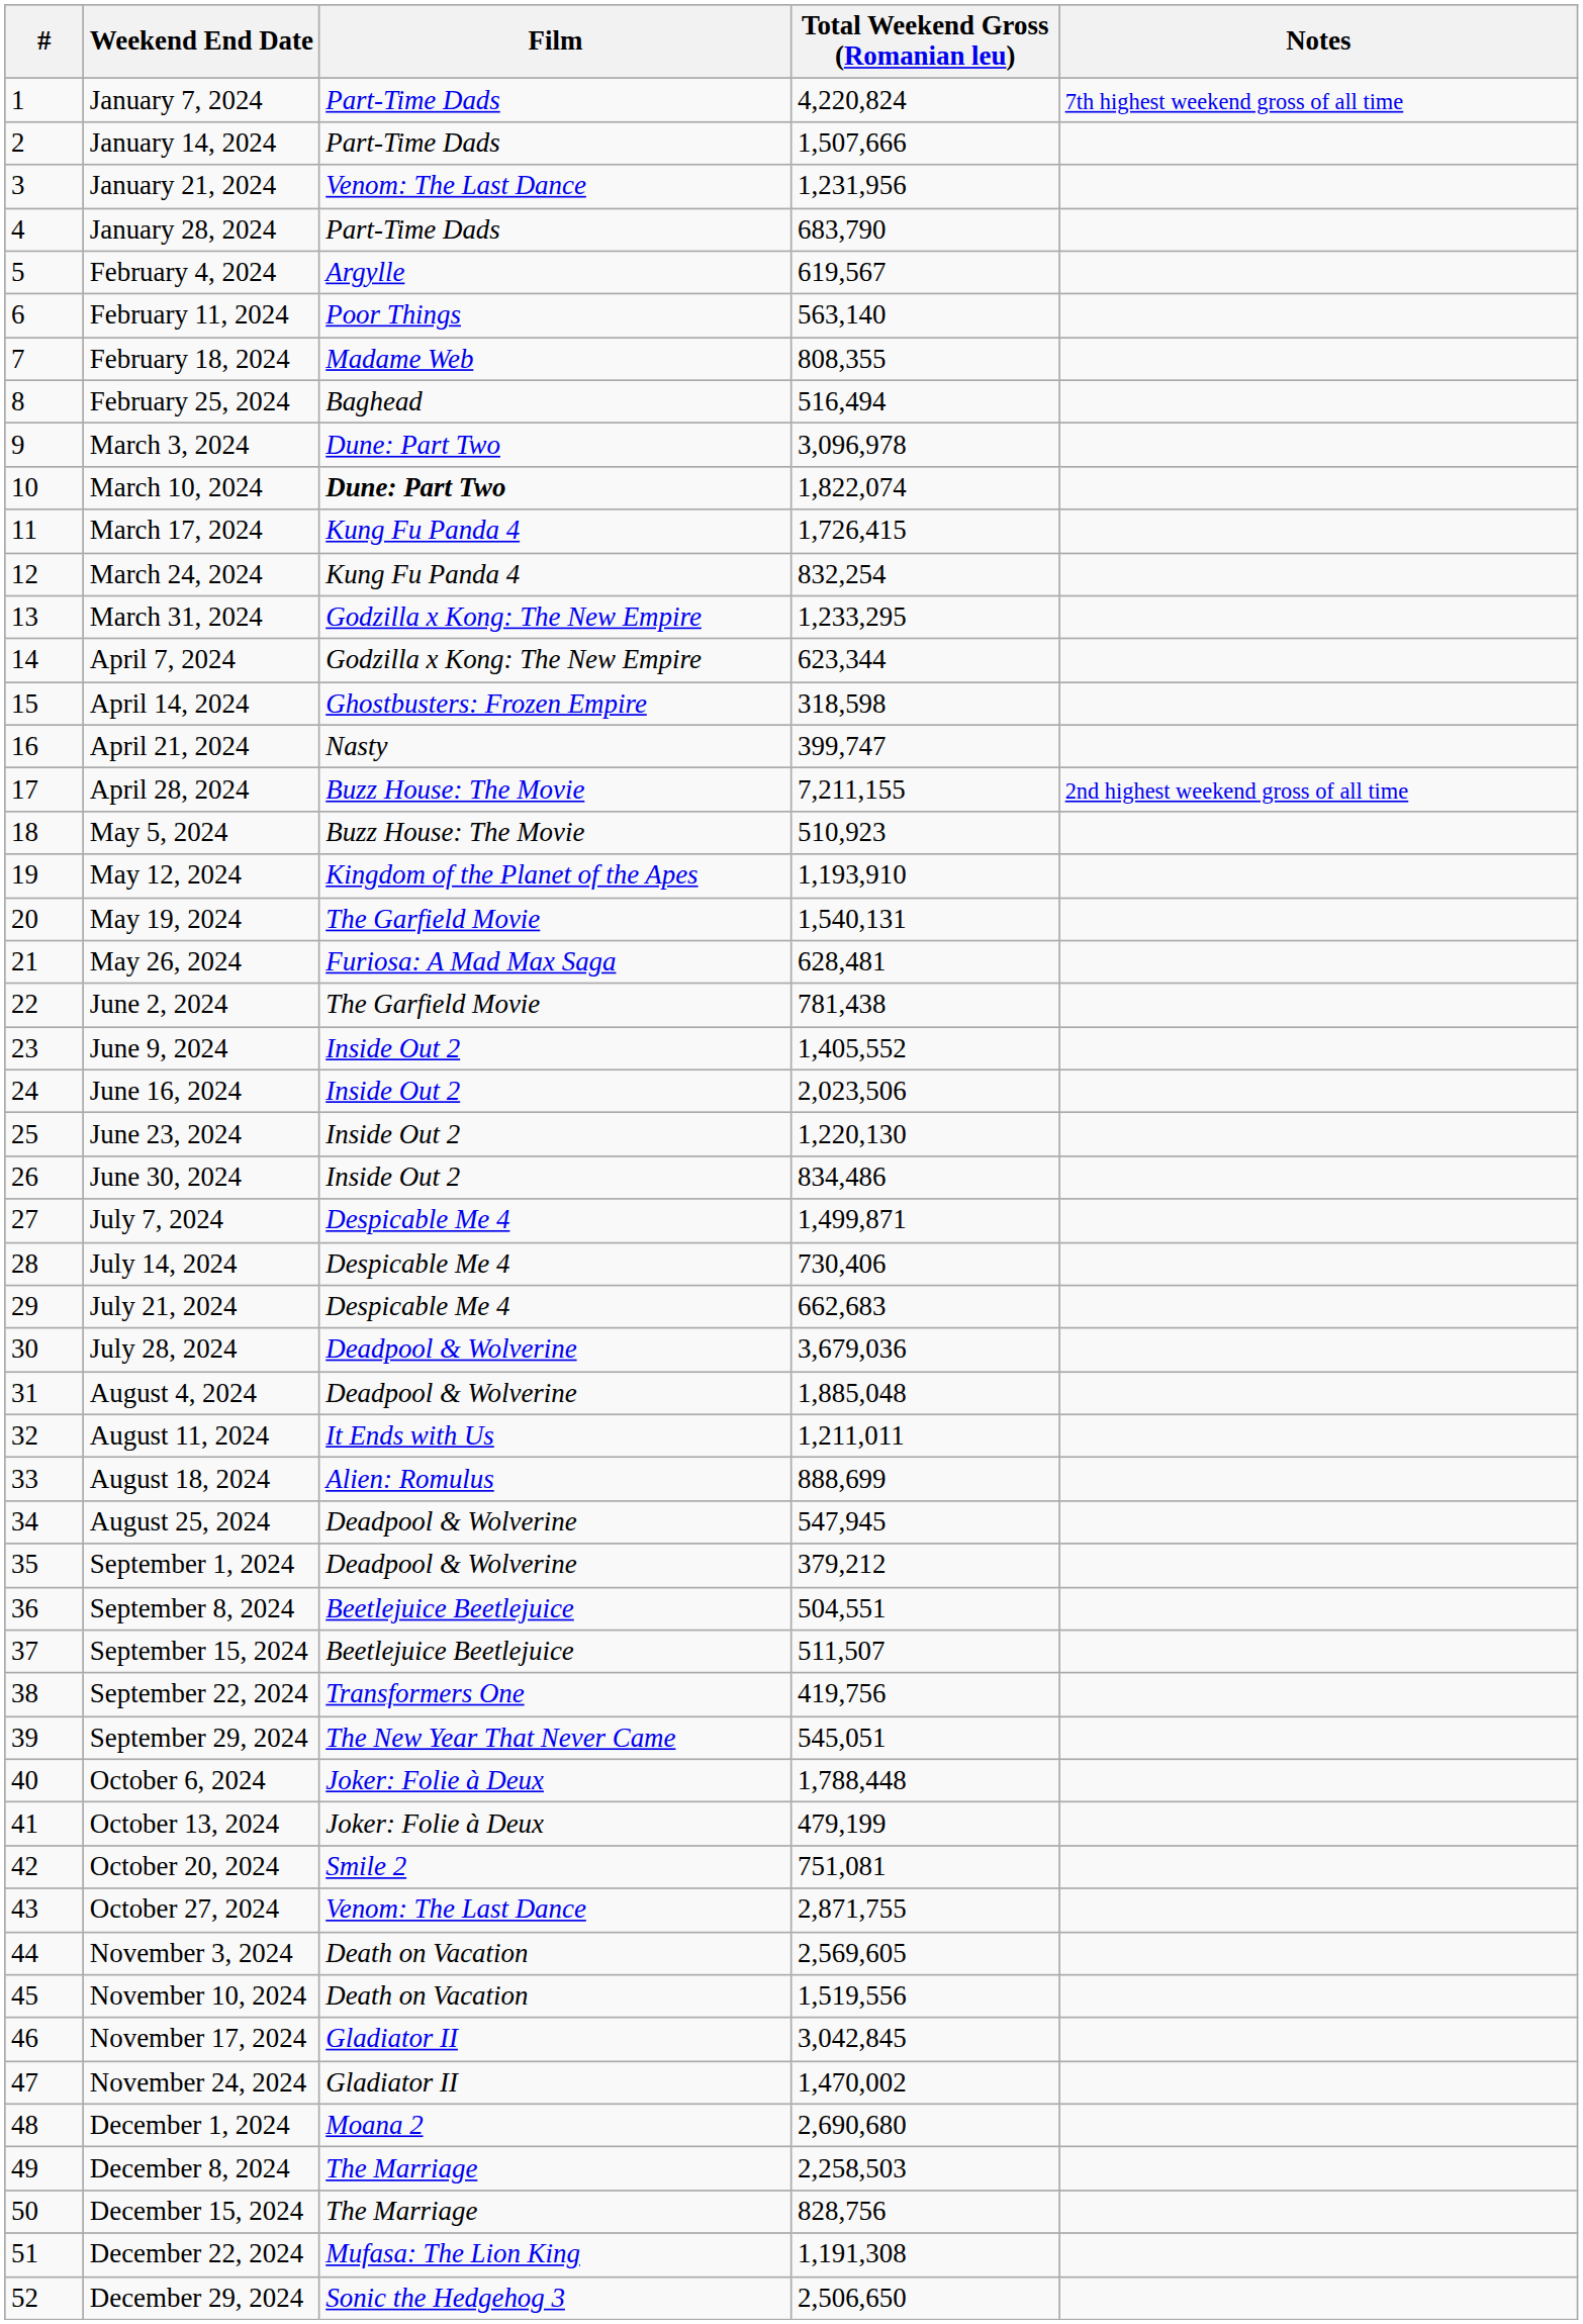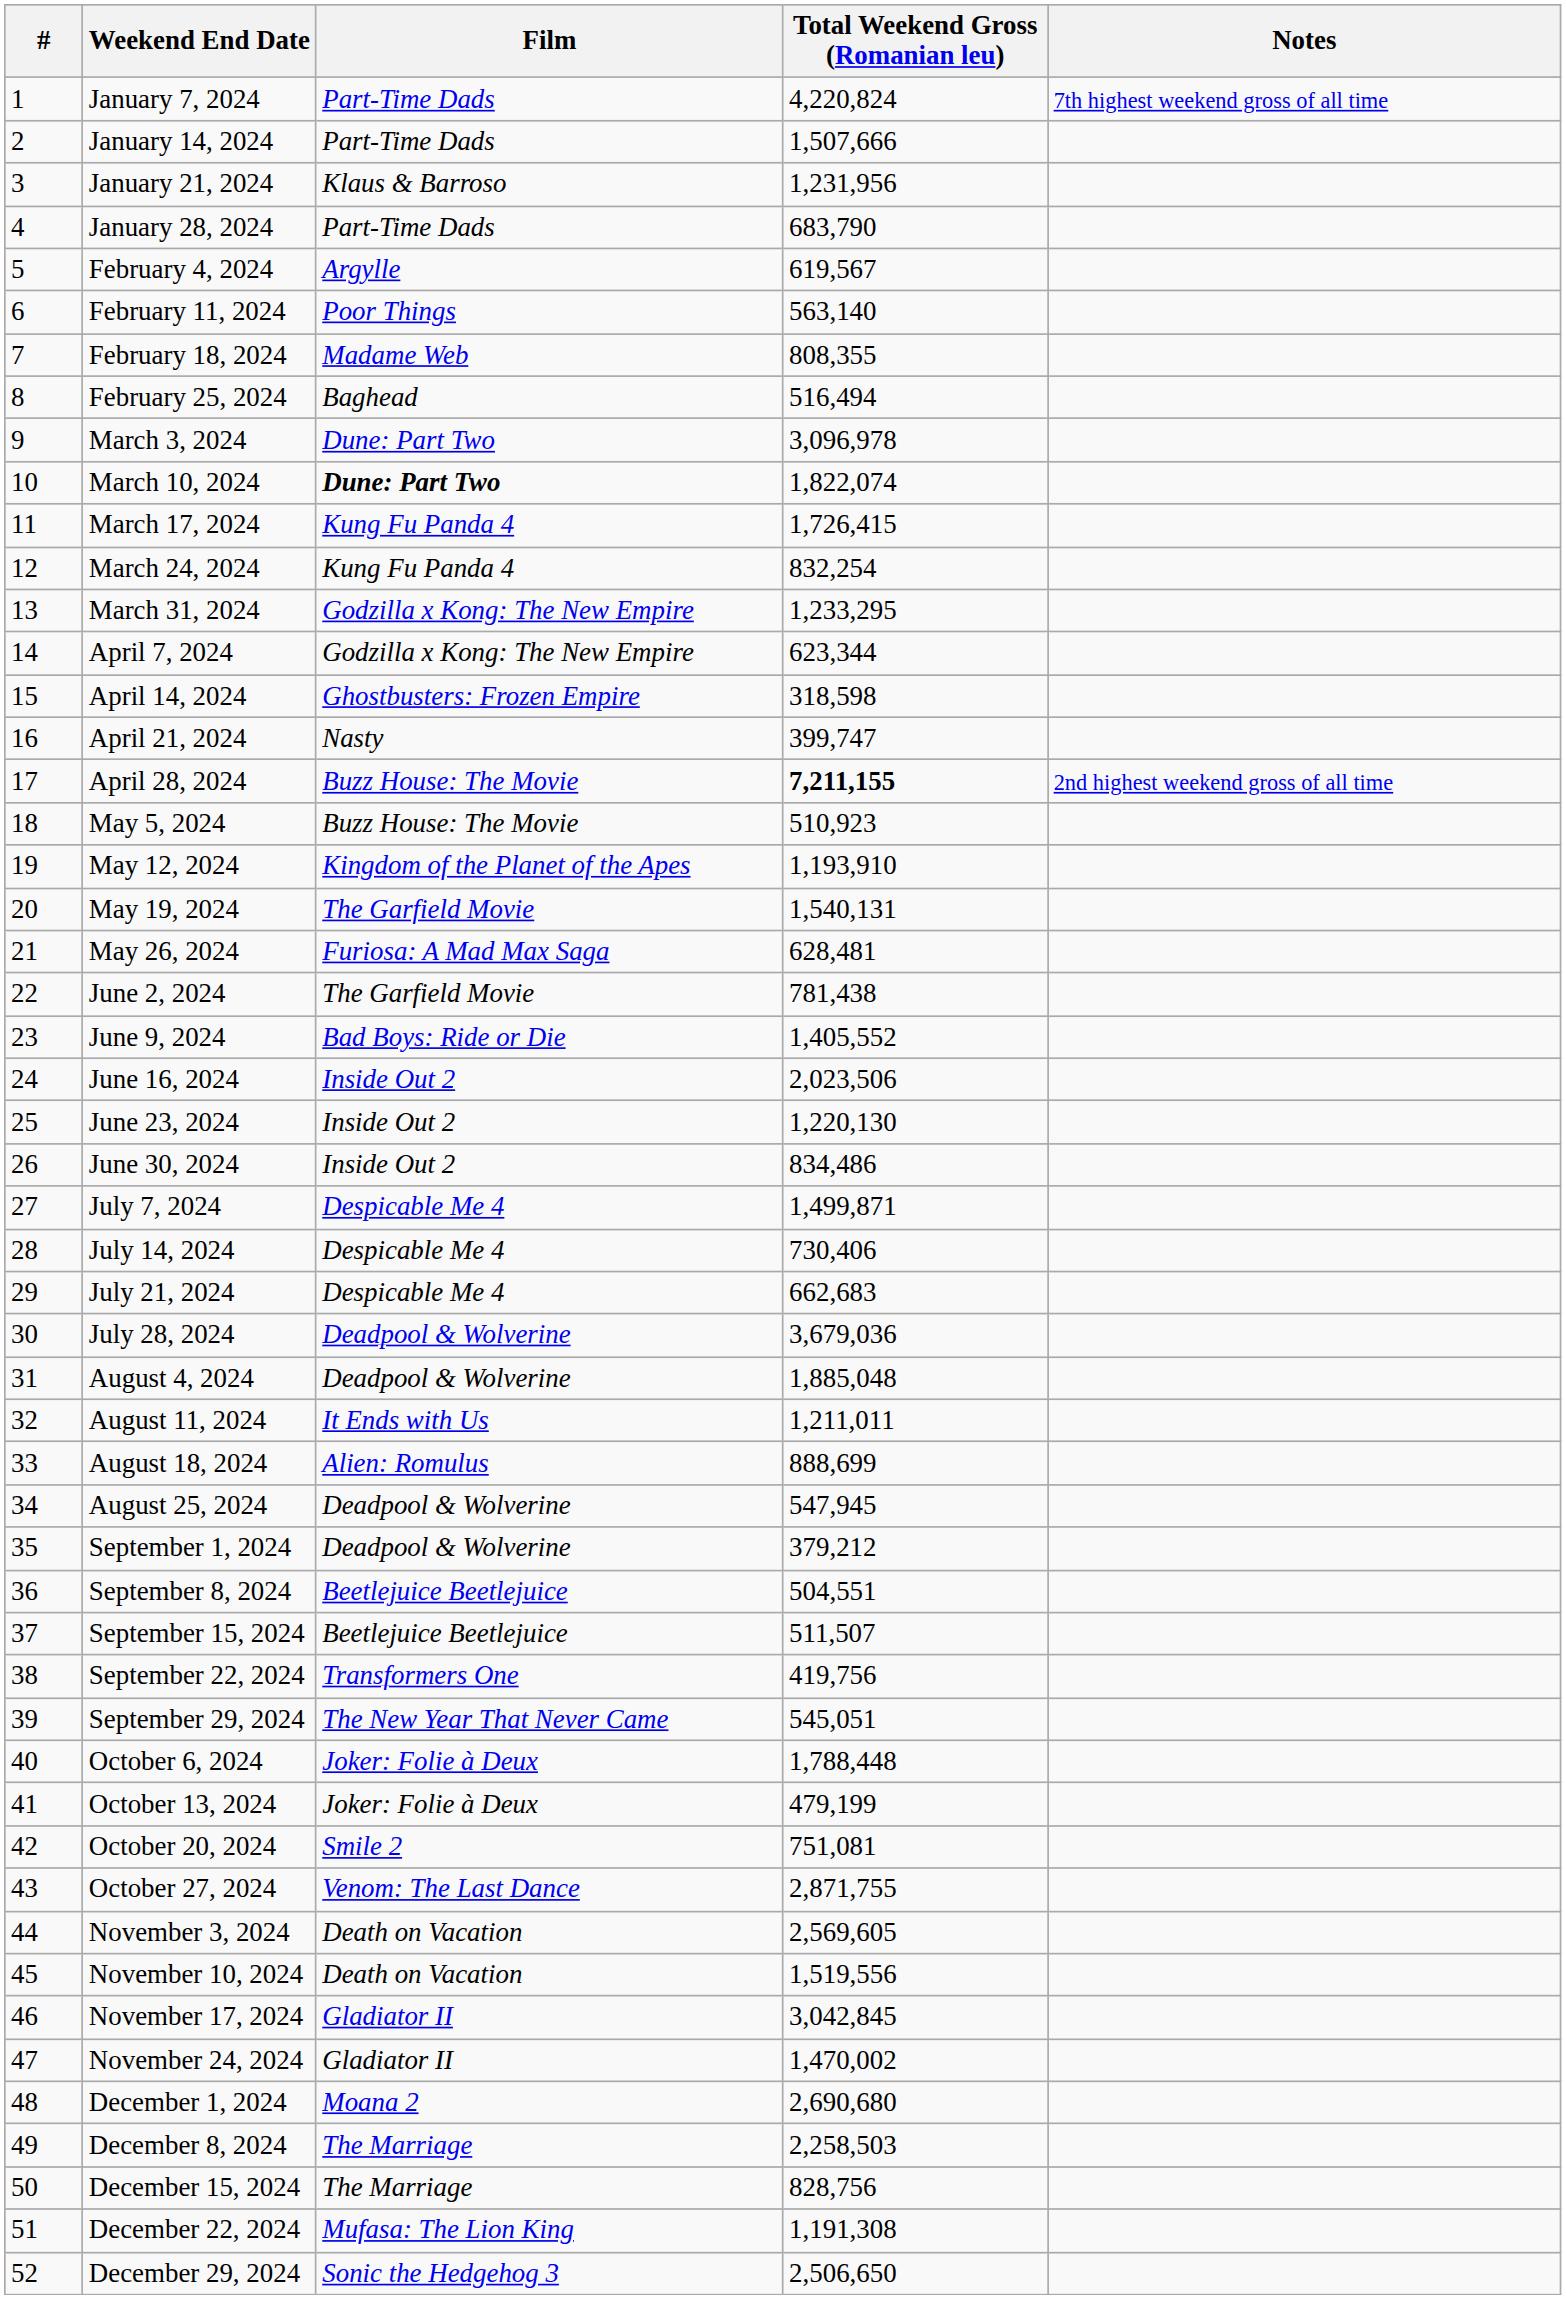 <table class="wikitable sortable">
 <tr>
 <th width="5%">#</th>
 <th width="15%">Weekend End Date</th>
 <th width="30%">Film</th>
 <th width="17%">Total Weekend Gross<br>(<a href='#'>Romanian leu</a>)</th>
 <th width="33%">Notes</th>
 </tr>
 <tr>
 <td>1</td>
 <td>January 7, 2024</td>
 <td><em><a href='#'>Part-Time Dads</a></em></td>
 <td>4,220,824</td>
 <td><small><a href='#'>7th highest weekend gross of all time</a></small></td>
 </tr>
 <tr>
 <td>2</td>
 <td>January 14, 2024</td>
 <td><em>Part-Time Dads</em></td>
 <td>1,507,666</td>
 <td></td>
 </tr>
 <tr>
 <td>3</td>
 <td>January 21, 2024</td>
-<td><em><a href='#'>Venom: The Last Dance</a></em></td>
+<td><em>Klaus & Barroso</em></td>
 <td>1,231,956</td>
 <td></td>
 </tr>
 <tr>
 <td>4</td>
 <td>January 28, 2024</td>
 <td><em>Part-Time Dads</em></td>
 <td> 683,790</td>
 <td></td>
 </tr>
 <tr>
 <td>5</td>
 <td>February 4, 2024</td>
 <td><em><a href='#'>Argylle</a></em></td>
 <td> 619,567</td>
 <td></td>
 </tr>
 <tr>
 <td>6</td>
 <td>February 11, 2024</td>
 <td><em><a href='#'>Poor Things</a></em></td>
 <td> 563,140</td>
 <td></td>
 </tr>
 <tr>
 <td>7</td>
 <td>February 18, 2024</td>
 <td><em><a href='#'>Madame Web</a></em></td>
 <td> 808,355</td>
 <td></td>
 </tr>
 <tr>
 <td>8</td>
 <td>February 25, 2024</td>
 <td><em>Baghead</em></td>
 <td> 516,494</td>
 <td></td>
 </tr>
 <tr>
 <td>9</td>
 <td>March 3, 2024</td>
 <td><em><a href='#'>Dune: Part Two</a></em></td>
 <td>3,096,978</td>
 <td></td>
 </tr>
 <tr>
 <td>10</td>
 <td>March 10, 2024</td>
 <td><strong><em>Dune: Part Two</em></strong></td>
 <td>1,822,074</td>
 <td></td>
 </tr>
 <tr>
 <td>11</td>
 <td>March 17, 2024</td>
 <td><em><a href='#'>Kung Fu Panda 4</a></em></td>
 <td>1,726,415</td>
 <td></td>
 </tr>
 <tr>
 <td>12</td>
 <td>March 24, 2024</td>
 <td><em>Kung Fu Panda 4</em></td>
 <td> 832,254</td>
 <td></td>
 </tr>
 <tr>
 <td>13</td>
 <td>March 31, 2024</td>
 <td><em><a href='#'>Godzilla x Kong: The New Empire</a></em></td>
 <td>1,233,295</td>
 <td></td>
 </tr>
 <tr>
 <td>14</td>
 <td>April 7, 2024</td>
 <td><em>Godzilla x Kong: The New Empire</em></td>
 <td> 623,344</td>
 <td></td>
 </tr>
 <tr>
 <td>15</td>
 <td>April 14, 2024</td>
 <td><em><a href='#'>Ghostbusters: Frozen Empire</a></em></td>
 <td> 318,598</td>
 <td></td>
 </tr>
 <tr>
 <td>16</td>
 <td>April 21, 2024</td>
 <td><em>Nasty</em></td>
 <td> 399,747</td>
 <td></td>
 </tr>
 <tr>
 <td>17</td>
 <td>April 28, 2024</td>
 <td><em><a href='#'>Buzz House: The Movie</a></em></td>
-<td>7,211,155</td>
+<td><strong>7,211,155</strong></td>
 <td><small><a href='#'>2nd highest weekend gross of all time</a></small></td>
 </tr>
 <tr>
 <td>18</td>
 <td>May 5, 2024</td>
 <td><em>Buzz House: The Movie</em></td>
 <td> 510,923</td>
 <td></td>
 </tr>
 <tr>
 <td>19</td>
 <td>May 12, 2024</td>
 <td><em><a href='#'>Kingdom of the Planet of the Apes</a></em></td>
 <td>1,193,910</td>
 <td></td>
 </tr>
 <tr>
 <td>20</td>
 <td>May 19, 2024</td>
 <td><em><a href='#'>The Garfield Movie</a></em></td>
 <td>1,540,131</td>
 <td></td>
 </tr>
 <tr>
 <td>21</td>
 <td>May 26, 2024</td>
 <td><em><a href='#'>Furiosa: A Mad Max Saga</a></em></td>
 <td> 628,481</td>
 <td></td>
 </tr>
 <tr>
 <td>22</td>
 <td>June 2, 2024</td>
 <td><em>The Garfield Movie</em></td>
 <td> 781,438</td>
 <td></td>
 </tr>
 <tr>
 <td>23</td>
 <td>June 9, 2024</td>
-<td><em><a href='#'>Inside Out 2</a></em></td>
+<td><em><a href='#'>Bad Boys: Ride or Die</a></em></td>
 <td>1,405,552</td>
 <td></td>
 </tr>
 <tr>
 <td>24</td>
 <td>June 16, 2024</td>
 <td><em><a href='#'>Inside Out 2</a></em></td>
 <td>2,023,506</td>
 <td></td>
 </tr>
 <tr>
 <td>25</td>
 <td>June 23, 2024</td>
 <td><em>Inside Out 2</em></td>
 <td>1,220,130</td>
 <td></td>
 </tr>
 <tr>
 <td>26</td>
 <td>June 30, 2024</td>
 <td><em>Inside Out 2</em></td>
 <td> 834,486</td>
 <td></td>
 </tr>
 <tr>
 <td>27</td>
 <td>July 7, 2024</td>
 <td><em><a href='#'>Despicable Me 4</a></em></td>
 <td>1,499,871</td>
 <td></td>
 </tr>
 <tr>
 <td>28</td>
 <td>July 14, 2024</td>
 <td><em>Despicable Me 4</em></td>
 <td> 730,406</td>
 <td></td>
 </tr>
 <tr>
 <td>29</td>
 <td>July 21, 2024</td>
 <td><em>Despicable Me 4</em></td>
 <td> 662,683</td>
 <td></td>
 </tr>
 <tr>
 <td>30</td>
 <td>July 28, 2024</td>
 <td><em><a href='#'>Deadpool & Wolverine</a></em></td>
 <td>3,679,036</td>
 <td></td>
 </tr>
 <tr>
 <td>31</td>
 <td>August 4, 2024</td>
 <td><em>Deadpool & Wolverine</em></td>
 <td>1,885,048</td>
 <td></td>
 </tr>
 <tr>
 <td>32</td>
 <td>August 11, 2024</td>
 <td><em><a href='#'>It Ends with Us</a></em></td>
 <td>1,211,011</td>
 <td></td>
 </tr>
 <tr>
 <td>33</td>
 <td>August 18, 2024</td>
 <td><em><a href='#'>Alien: Romulus</a></em></td>
 <td> 888,699</td>
 <td></td>
 </tr>
 <tr>
 <td>34</td>
 <td>August 25, 2024</td>
 <td><em>Deadpool & Wolverine</em></td>
 <td> 547,945</td>
 <td></td>
 </tr>
 <tr>
 <td>35</td>
 <td>September 1, 2024</td>
 <td><em>Deadpool & Wolverine</em></td>
 <td> 379,212</td>
 <td></td>
 </tr>
 <tr>
 <td>36</td>
 <td>September 8, 2024</td>
 <td><em><a href='#'>Beetlejuice Beetlejuice</a></em></td>
 <td> 504,551</td>
 <td></td>
 </tr>
 <tr>
 <td>37</td>
 <td>September 15, 2024</td>
 <td><em>Beetlejuice Beetlejuice</em></td>
 <td> 511,507</td>
 <td></td>
 </tr>
 <tr>
 <td>38</td>
 <td>September 22, 2024</td>
 <td><em><a href='#'>Transformers One</a></em></td>
 <td> 419,756</td>
 <td></td>
 </tr>
 <tr>
 <td>39</td>
 <td>September 29, 2024</td>
 <td><em><a href='#'>The New Year That Never Came</a></em></td>
 <td> 545,051</td>
 <td></td>
 </tr>
 <tr>
 <td>40</td>
 <td>October 6, 2024</td>
 <td><em><a href='#'>Joker: Folie à Deux</a></em></td>
 <td>1,788,448</td>
 <td></td>
 </tr>
 <tr>
 <td>41</td>
 <td>October 13, 2024</td>
 <td><em>Joker: Folie à Deux</em></td>
 <td> 479,199</td>
 <td></td>
 </tr>
 <tr>
 <td>42</td>
 <td>October 20, 2024</td>
 <td><em><a href='#'>Smile 2</a></em></td>
 <td> 751,081</td>
 <td></td>
 </tr>
 <tr>
 <td>43</td>
 <td>October 27, 2024</td>
 <td><em><a href='#'>Venom: The Last Dance</a></em></td>
 <td>2,871,755</td>
 <td></td>
 </tr>
 <tr>
 <td>44</td>
 <td>November 3, 2024</td>
 <td><em>Death on Vacation</em></td>
 <td>2,569,605</td>
 <td></td>
 </tr>
 <tr>
 <td>45</td>
 <td>November 10, 2024</td>
 <td><em>Death on Vacation</em></td>
 <td>1,519,556</td>
 <td></td>
 </tr>
 <tr>
 <td>46</td>
 <td>November 17, 2024</td>
 <td><em><a href='#'>Gladiator II</a></em></td>
 <td>3,042,845</td>
 <td></td>
 </tr>
 <tr>
 <td>47</td>
 <td>November 24, 2024</td>
 <td><em>Gladiator II</em></td>
 <td>1,470,002</td>
 <td></td>
 </tr>
 <tr>
 <td>48</td>
 <td>December 1, 2024</td>
 <td><em><a href='#'>Moana 2</a></em></td>
 <td>2,690,680</td>
 <td></td>
 </tr>
 <tr>
 <td>49</td>
 <td>December 8, 2024</td>
 <td><em><a href='#'>The Marriage</a></em></td>
 <td>2,258,503</td>
 <td></td>
 </tr>
 <tr>
 <td>50</td>
 <td>December 15, 2024</td>
 <td><em>The Marriage</em></td>
 <td> 828,756</td>
 <td></td>
 </tr>
 <tr>
 <td>51</td>
 <td>December 22, 2024</td>
 <td><em><a href='#'>Mufasa: The Lion King</a></em></td>
 <td>1,191,308</td>
 <td></td>
 </tr>
 <tr>
 <td>52</td>
 <td>December 29, 2024</td>
 <td><em><a href='#'>Sonic the Hedgehog 3</a></em></td>
 <td>2,506,650</td>
 <td></td>
 </tr>
 </table>
